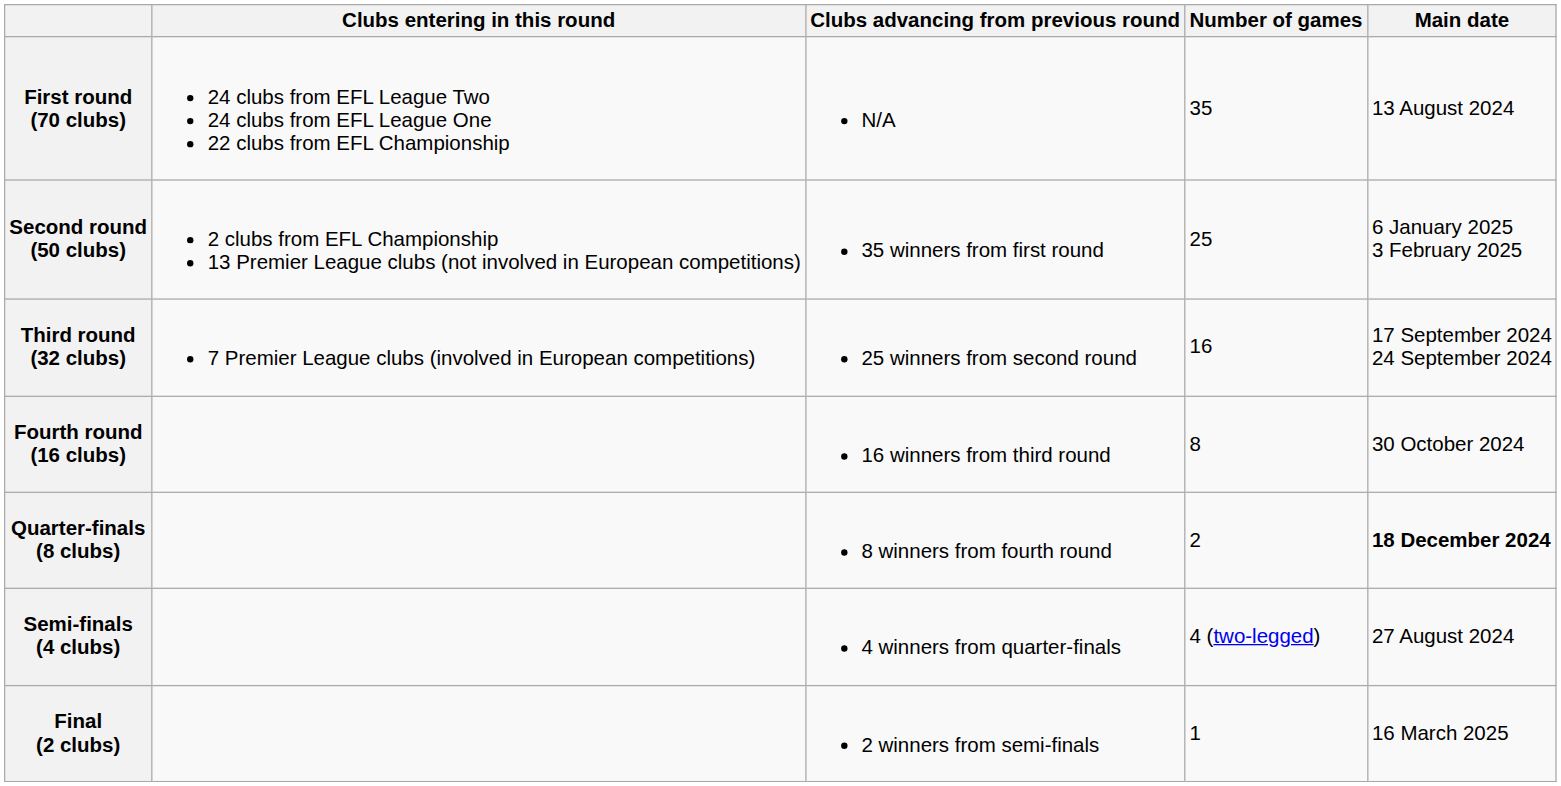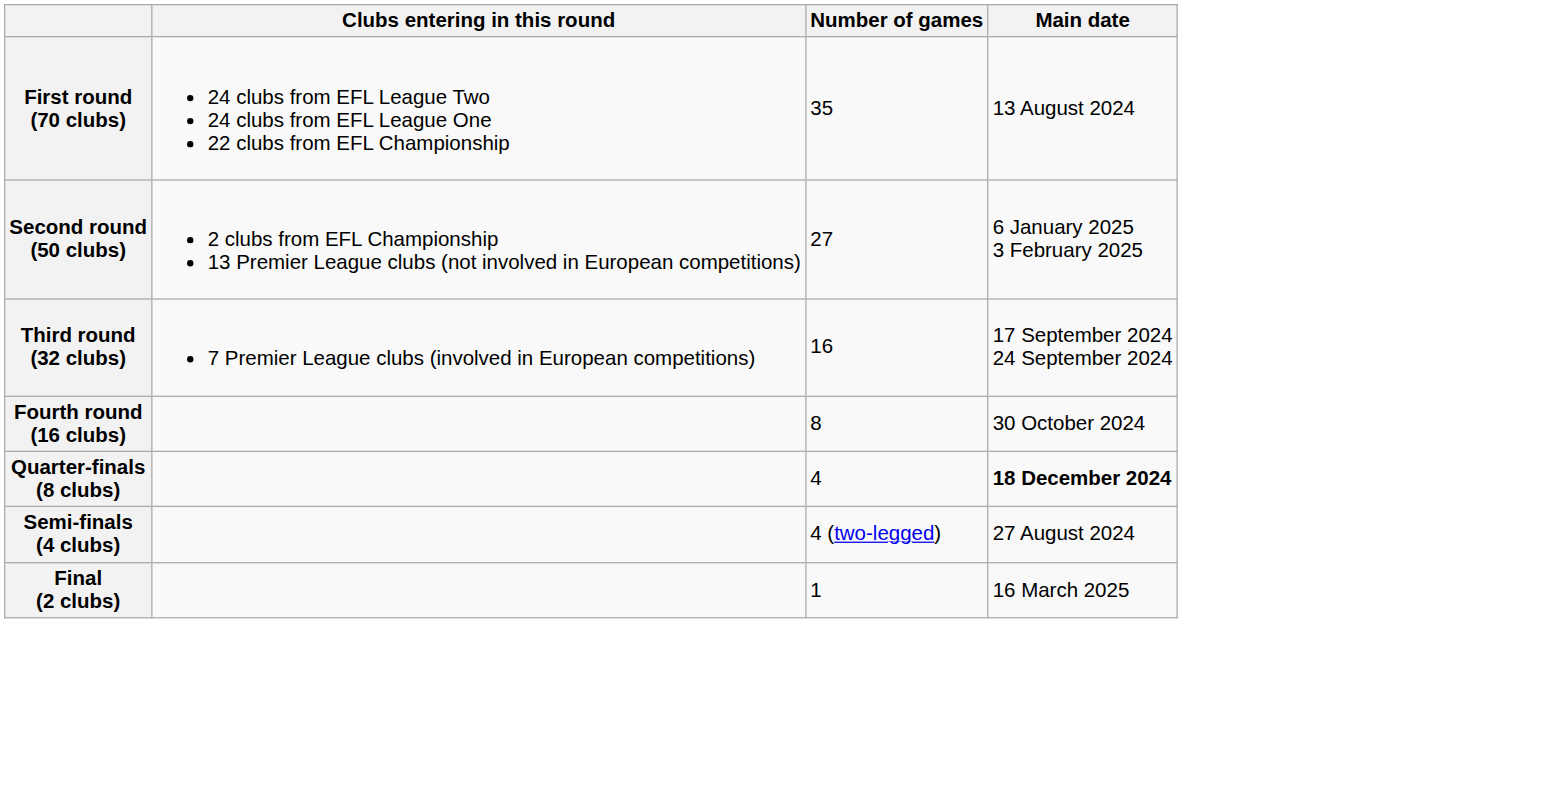 <table class="wikitable">
 <tr>
 <th></th>
 <th>Clubs entering in this round</th>
-<th>Clubs advancing from previous round</th>
 <th>Number of games</th>
 <th>Main date</th>
 </tr>
 <tr>
 <th>First round<br>(70 clubs)</th>
 <td><br><ul><li>24 clubs from EFL League Two</li><li>24 clubs from EFL League One</li><li>22 clubs from EFL Championship</li></ul></td>
-<td><br><ul><li>N/A</li></ul></td>
 <td>35</td>
 <td>13 August 2024</td>
 </tr>
 <tr>
 <th>Second round<br>(50 clubs)</th>
 <td><br><ul><li>2 clubs from EFL Championship</li><li>13 Premier League clubs (not involved in European competitions)</li></ul></td>
-<td><br><ul><li>35 winners from first round</li></ul></td>
-<td>25</td>
+<td>27</td>
 <td>6 January 2025 <br> 3 February 2025</td>
 </tr>
 <tr>
 <th>Third round<br>(32 clubs)</th>
 <td><br><ul><li>7 Premier League clubs (involved in European competitions)</li></ul></td>
-<td><br><ul><li>25 winners from second round</li></ul></td>
 <td>16</td>
 <td>17 September 2024 <br> 24 September 2024</td>
 </tr>
 <tr>
 <th>Fourth round<br>(16 clubs)</th>
 <td></td>
-<td><br><ul><li>16 winners from third round</li></ul></td>
 <td>8</td>
 <td>30 October 2024</td>
 </tr>
 <tr>
 <th>Quarter-finals<br>(8 clubs)</th>
 <td></td>
-<td><br><ul><li>8 winners from fourth round</li></ul></td>
-<td>2</td>
+<td>4</td>
 <td><strong>18 December 2024</strong></td>
 </tr>
 <tr>
 <th>Semi-finals<br>(4 clubs)</th>
 <td></td>
-<td><br><ul><li>4 winners from quarter-finals</li></ul></td>
 <td>4 (<a href='#'>two-legged</a>)</td>
 <td>27 August 2024</td>
 </tr>
 <tr>
 <th>Final<br>(2 clubs)</th>
 <td></td>
-<td><br><ul><li>2 winners from semi-finals</li></ul></td>
 <td>1</td>
 <td>16 March 2025</td>
 </tr>
 </table>
